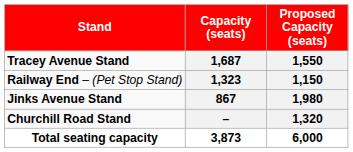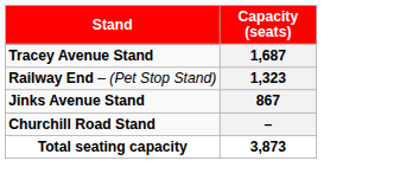 <table class="wikitable">
 <tr>
 <th style="background: red; color: white">Stand</th>
 <th style="background: red; color: white; width: 100px;">Capacity (seats)</th>
-<th style="background: red; color: white; width: 100px;">Proposed Capacity (seats)</th>
 </tr>
 <tr>
 <td><strong>Tracey Avenue Stand</strong></td>
 <th align="center">1,687</th>
-<th align="center">1,550</th>
 </tr>
 <tr>
 <td><strong>Railway End</strong> – <em>(Pet Stop Stand)</em></td>
 <th align="center">1,323</th>
-<th align="center">1,150</th>
 </tr>
 <tr>
 <td><strong>Jinks Avenue Stand </strong></td>
 <th align="center">867</th>
-<th align="center">1,980</th>
 </tr>
 <tr>
 <td><strong>Churchill Road Stand </strong></td>
 <th align="center">–</th>
-<th align="center">1,320</th>
 </tr>
 <tr>
 <th style="background: white;"><strong>Total seating capacity</strong></th>
 <th style="background: white;" align="center"><strong>3,873</strong></th>
-<th style="background: white;" align="center"><strong>6,000</strong></th>
 </tr>
 </table>
